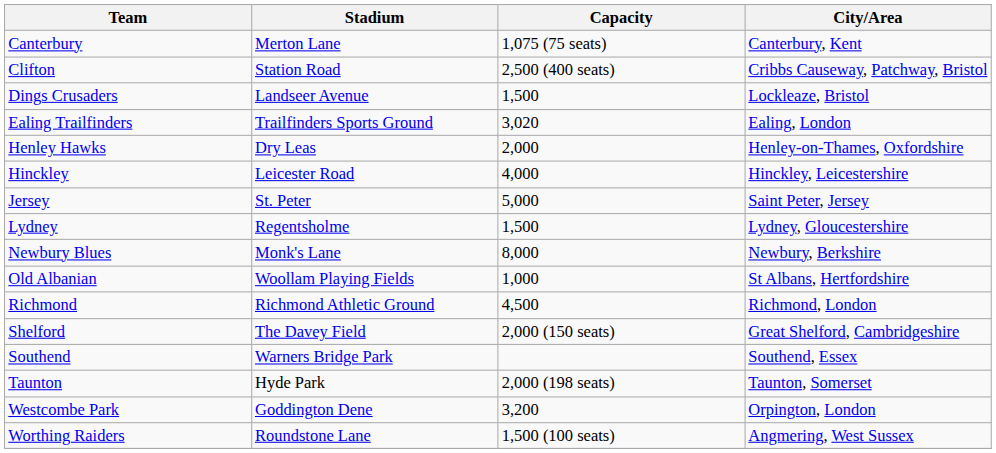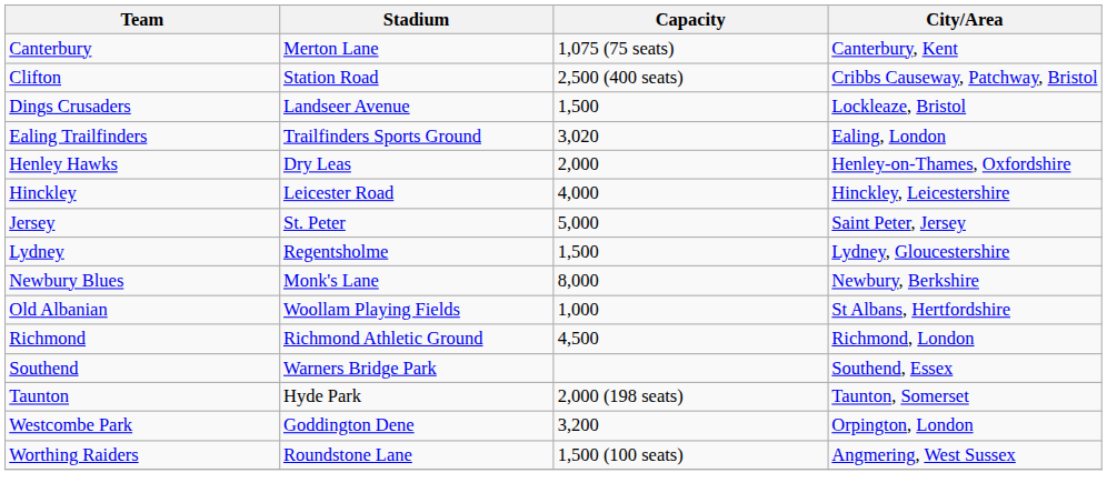 <table class="wikitable sortable">
 <tr>
 <th width=25%>Team</th>
 <th width=25%>Stadium</th>
 <th width=25%>Capacity</th>
 <th width=25%>City/Area</th>
 </tr>
 <tr>
 <td><a href='#'>Canterbury</a></td>
 <td><a href='#'>Merton Lane</a></td>
 <td>1,075 (75 seats)</td>
 <td><a href='#'>Canterbury</a>, <a href='#'>Kent</a></td>
 </tr>
 <tr>
 <td><a href='#'>Clifton</a></td>
 <td><a href='#'>Station Road</a></td>
 <td>2,500 (400 seats)</td>
 <td><a href='#'>Cribbs Causeway</a>, <a href='#'>Patchway</a>, <a href='#'>Bristol</a></td>
 </tr>
 <tr>
 <td><a href='#'>Dings Crusaders</a></td>
 <td><a href='#'>Landseer Avenue</a></td>
 <td>1,500</td>
 <td><a href='#'>Lockleaze</a>, <a href='#'>Bristol</a></td>
 </tr>
 <tr>
 <td><a href='#'>Ealing Trailfinders</a></td>
 <td><a href='#'>Trailfinders Sports Ground</a></td>
 <td>3,020</td>
 <td><a href='#'>Ealing</a>, <a href='#'>London</a></td>
 </tr>
 <tr>
 <td><a href='#'>Henley Hawks</a></td>
 <td><a href='#'>Dry Leas</a></td>
 <td>2,000</td>
 <td><a href='#'>Henley-on-Thames</a>, <a href='#'>Oxfordshire</a></td>
 </tr>
 <tr>
 <td><a href='#'>Hinckley</a></td>
 <td><a href='#'>Leicester Road</a></td>
 <td>4,000</td>
 <td><a href='#'>Hinckley</a>, <a href='#'>Leicestershire</a></td>
 </tr>
 <tr>
 <td><a href='#'>Jersey</a></td>
 <td><a href='#'>St. Peter</a></td>
 <td>5,000</td>
 <td><a href='#'>Saint Peter</a>, <a href='#'>Jersey</a></td>
 </tr>
 <tr>
 <td><a href='#'>Lydney</a></td>
 <td><a href='#'>Regentsholme</a></td>
 <td>1,500</td>
 <td><a href='#'>Lydney</a>, <a href='#'>Gloucestershire</a></td>
 </tr>
 <tr>
 <td><a href='#'>Newbury Blues</a></td>
 <td><a href='#'>Monk's Lane</a></td>
 <td>8,000</td>
 <td><a href='#'>Newbury</a>, <a href='#'>Berkshire</a></td>
 </tr>
 <tr>
 <td><a href='#'>Old Albanian</a></td>
 <td><a href='#'>Woollam Playing Fields</a></td>
 <td>1,000</td>
 <td><a href='#'>St Albans</a>, <a href='#'>Hertfordshire</a></td>
 </tr>
 <tr>
 <td><a href='#'>Richmond</a></td>
 <td><a href='#'>Richmond Athletic Ground</a></td>
 <td>4,500</td>
 <td><a href='#'>Richmond</a>, <a href='#'>London</a></td>
 </tr>
 <tr>
-<td><a href='#'>Shelford</a></td>
-<td><a href='#'>The Davey Field</a></td>
-<td>2,000 (150 seats)</td>
-<td><a href='#'>Great Shelford</a>, <a href='#'>Cambridgeshire</a></td>
-</tr>
-<tr>
 <td><a href='#'>Southend</a></td>
 <td><a href='#'>Warners Bridge Park</a></td>
 <td></td>
 <td><a href='#'>Southend</a>, <a href='#'>Essex</a></td>
 </tr>
 <tr>
 <td><a href='#'>Taunton</a></td>
 <td>Hyde Park</td>
 <td>2,000 (198 seats)</td>
 <td><a href='#'>Taunton</a>, <a href='#'>Somerset</a></td>
 </tr>
 <tr>
 <td><a href='#'>Westcombe Park</a></td>
 <td><a href='#'>Goddington Dene</a></td>
 <td>3,200</td>
 <td><a href='#'>Orpington</a>, <a href='#'>London</a></td>
 </tr>
 <tr>
 <td><a href='#'>Worthing Raiders</a></td>
 <td><a href='#'>Roundstone Lane</a></td>
 <td>1,500 (100 seats)</td>
 <td><a href='#'>Angmering</a>, <a href='#'>West Sussex</a></td>
 </tr>
 <tr>
 </tr>
 </table>
